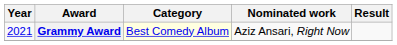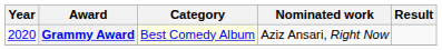 <table class="wikitable sortable plainrowheaders">
 <tr>
 <th scope="col">Year</th>
 <th scope="col">Award</th>
 <th scope="col">Category</th>
 <th scope="col">Nominated work</th>
 <th scope="col">Result</th>
 </tr>
 <tr>
-<td><a href='#'>2021</a></td>
+<td><a href='#'>2020</a></td>
 <th scope="row"><a href='#'>Grammy Award</a></th>
 <td style="background: lightyellow;"><a href='#'>Best Comedy Album</a></td>
 <td>Aziz Ansari, <em>Right Now</em></td>
 <td></td>
 </tr>
 <tr>
 </tr>
 </table>
